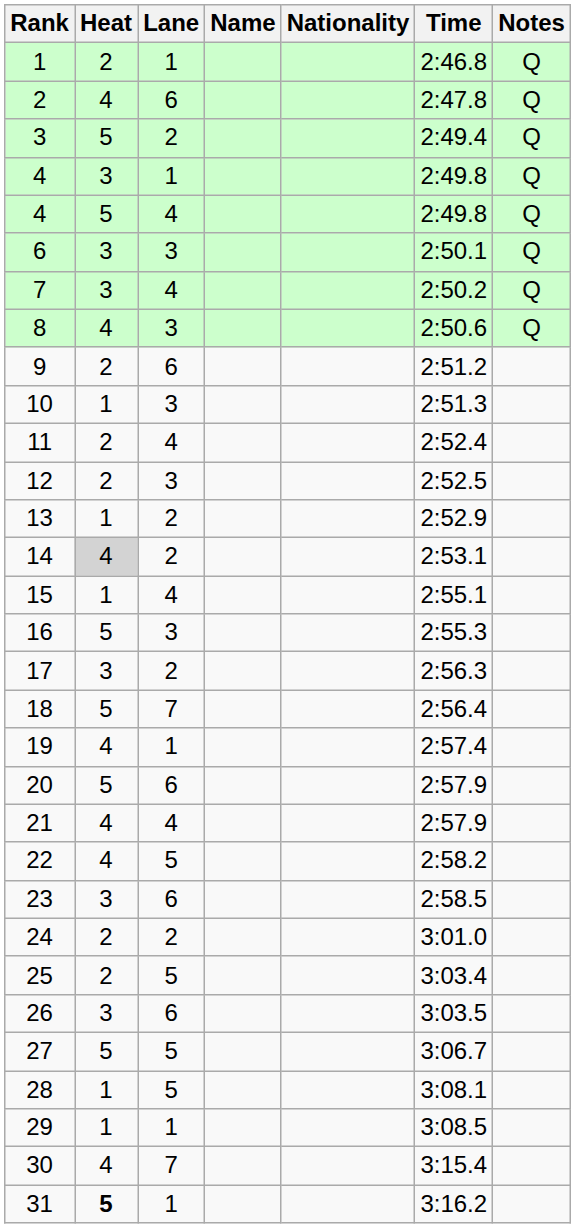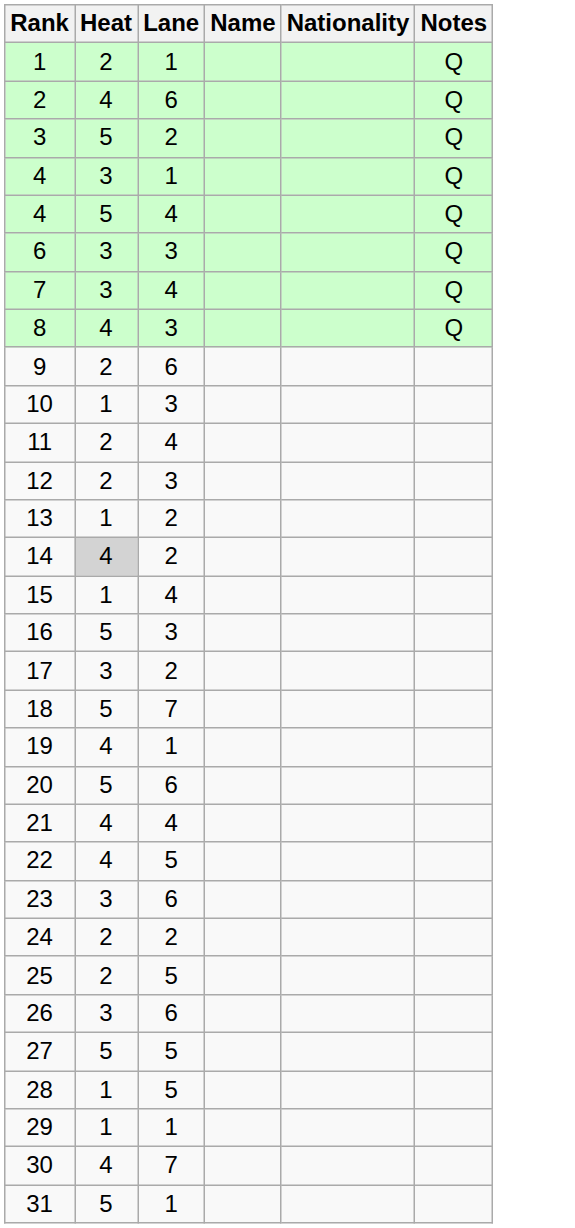 <table class="wikitable sortable" style="text-align:center">
 <tr>
 <th>Rank</th>
 <th>Heat</th>
 <th>Lane</th>
 <th>Name</th>
 <th>Nationality</th>
-<th>Time</th>
 <th class="unsortable">Notes</th>
 </tr>
 <tr bgcolor="#ccffcc">
 <td>1</td>
 <td>2</td>
 <td>1</td>
 <td align="left"></td>
 <td align="left"></td>
-<td>2:46.8</td>
 <td>Q</td>
 </tr>
 <tr bgcolor="#ccffcc">
 <td>2</td>
 <td>4</td>
 <td>6</td>
 <td align="left"></td>
 <td align="left"></td>
-<td>2:47.8</td>
 <td>Q</td>
 </tr>
 <tr bgcolor="#ccffcc">
 <td>3</td>
 <td>5</td>
 <td>2</td>
 <td align="left"></td>
 <td align="left"></td>
-<td>2:49.4</td>
 <td>Q</td>
 </tr>
 <tr bgcolor="#ccffcc">
 <td>4</td>
 <td>3</td>
 <td>1</td>
 <td align="left"></td>
 <td align="left"></td>
-<td>2:49.8</td>
 <td>Q</td>
 </tr>
 <tr bgcolor="#ccffcc">
 <td>4</td>
 <td>5</td>
 <td>4</td>
 <td align="left"></td>
 <td align="left"></td>
-<td>2:49.8</td>
 <td>Q</td>
 </tr>
 <tr bgcolor="#ccffcc">
 <td>6</td>
 <td>3</td>
 <td>3</td>
 <td align="left"></td>
 <td align="left"></td>
-<td>2:50.1</td>
 <td>Q</td>
 </tr>
 <tr bgcolor="#ccffcc">
 <td>7</td>
 <td>3</td>
 <td>4</td>
 <td align="left"></td>
 <td align="left"></td>
-<td>2:50.2</td>
 <td>Q</td>
 </tr>
 <tr bgcolor="#ccffcc">
 <td>8</td>
 <td>4</td>
 <td>3</td>
 <td align="left"></td>
 <td align="left"></td>
-<td>2:50.6</td>
 <td>Q</td>
 </tr>
 <tr>
 <td>9</td>
 <td>2</td>
 <td>6</td>
 <td align="left"></td>
 <td align="left"></td>
-<td>2:51.2</td>
 <td></td>
 </tr>
 <tr>
 <td>10</td>
 <td>1</td>
 <td>3</td>
 <td align="left"></td>
 <td align="left"></td>
-<td>2:51.3</td>
 <td></td>
 </tr>
 <tr>
 <td>11</td>
 <td>2</td>
 <td>4</td>
 <td align="left"></td>
 <td align="left"></td>
-<td>2:52.4</td>
 <td></td>
 </tr>
 <tr>
 <td>12</td>
 <td>2</td>
 <td>3</td>
 <td align="left"></td>
 <td align="left"></td>
-<td>2:52.5</td>
 <td></td>
 </tr>
 <tr>
 <td>13</td>
 <td>1</td>
 <td>2</td>
 <td align="left"></td>
 <td align="left"></td>
-<td>2:52.9</td>
 <td></td>
 </tr>
 <tr>
 <td>14</td>
 <td style="background: lightgrey;">4</td>
 <td>2</td>
 <td align="left"></td>
 <td align="left"></td>
-<td>2:53.1</td>
 <td></td>
 </tr>
 <tr>
 <td>15</td>
 <td>1</td>
 <td>4</td>
 <td align="left"></td>
 <td align="left"></td>
-<td>2:55.1</td>
 <td></td>
 </tr>
 <tr>
 <td>16</td>
 <td>5</td>
 <td>3</td>
 <td align="left"></td>
 <td align="left"></td>
-<td>2:55.3</td>
 <td></td>
 </tr>
 <tr>
 <td>17</td>
 <td>3</td>
 <td>2</td>
 <td align="left"></td>
 <td align="left"></td>
-<td>2:56.3</td>
 <td></td>
 </tr>
 <tr>
 <td>18</td>
 <td>5</td>
 <td>7</td>
 <td align="left"></td>
 <td align="left"></td>
-<td>2:56.4</td>
 <td></td>
 </tr>
 <tr>
 <td>19</td>
 <td>4</td>
 <td>1</td>
 <td align="left"></td>
 <td align="left"></td>
-<td>2:57.4</td>
 <td></td>
 </tr>
 <tr>
 <td>20</td>
 <td>5</td>
 <td>6</td>
 <td align="left"></td>
 <td align="left"></td>
-<td>2:57.9</td>
 <td></td>
 </tr>
 <tr>
 <td>21</td>
 <td>4</td>
 <td>4</td>
 <td align="left"></td>
 <td align="left"></td>
-<td>2:57.9</td>
 <td></td>
 </tr>
 <tr>
 <td>22</td>
 <td>4</td>
 <td>5</td>
 <td align="left"></td>
 <td align="left"></td>
-<td>2:58.2</td>
 <td></td>
 </tr>
 <tr>
 <td>23</td>
 <td>3</td>
 <td>6</td>
 <td align="left"></td>
 <td align="left"></td>
-<td>2:58.5</td>
 <td></td>
 </tr>
 <tr>
 <td>24</td>
 <td>2</td>
 <td>2</td>
 <td align="left"></td>
 <td align="left"></td>
-<td>3:01.0</td>
 <td></td>
 </tr>
 <tr>
 <td>25</td>
 <td>2</td>
 <td>5</td>
 <td align="left"></td>
 <td align="left"></td>
-<td>3:03.4</td>
 <td></td>
 </tr>
 <tr>
 <td>26</td>
 <td>3</td>
 <td>6</td>
 <td align="left"></td>
 <td align="left"></td>
-<td>3:03.5</td>
 <td></td>
 </tr>
 <tr>
 <td>27</td>
 <td>5</td>
 <td>5</td>
 <td align="left"></td>
 <td align="left"></td>
-<td>3:06.7</td>
 <td></td>
 </tr>
 <tr>
 <td>28</td>
 <td>1</td>
 <td>5</td>
 <td align="left"></td>
 <td align="left"></td>
-<td>3:08.1</td>
 <td></td>
 </tr>
 <tr>
 <td>29</td>
 <td>1</td>
 <td>1</td>
 <td align="left"></td>
 <td align="left"></td>
-<td>3:08.5</td>
 <td></td>
 </tr>
 <tr>
 <td>30</td>
 <td>4</td>
 <td>7</td>
 <td align="left"></td>
 <td align="left"></td>
-<td>3:15.4</td>
 <td></td>
 </tr>
 <tr>
 <td>31</td>
-<td><strong>5</strong></td>
+<td>5</td>
 <td>1</td>
 <td align="left"></td>
 <td align="left"></td>
-<td>3:16.2</td>
 <td></td>
 </tr>
 </table>
